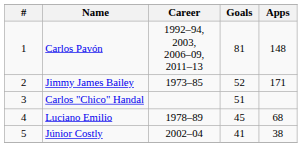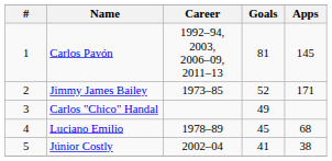 <table class="wikitable" style="text-align: center;">
 <tr>
 </tr>
 <tr>
 <th width=50px>#</th>
 <th width=150px>Name</th>
 <th width=100px>Career</th>
 <th width=50px>Goals</th>
 <th width=50px>Apps</th>
 </tr>
 <tr>
 <td>1</td>
 <td align=left><a href='#'>Carlos Pavón</a></td>
 <td>1992–94, <br>2003, <br>2006–09, <br>2011–13</td>
 <td>81</td>
-<td>148</td>
+<td>145</td>
 </tr>
 <tr>
 <td>2</td>
 <td align=left><a href='#'>Jimmy James Bailey</a></td>
 <td>1973–85</td>
 <td>52</td>
 <td>171</td>
 </tr>
 <tr>
 <td>3</td>
 <td align=left><a href='#'>Carlos "Chico" Handal</a></td>
 <td></td>
-<td>51</td>
+<td>49</td>
 <td></td>
 </tr>
 <tr>
 <td>4</td>
 <td align=left><a href='#'>Luciano Emilio</a></td>
 <td>1978–89</td>
 <td>45</td>
 <td>68</td>
 </tr>
 <tr>
 <td>5</td>
 <td align=left><a href='#'>Júnior Costly</a></td>
 <td>2002–04</td>
 <td>41</td>
 <td>38</td>
 </tr>
 <tr>
 </tr>
 </table>
